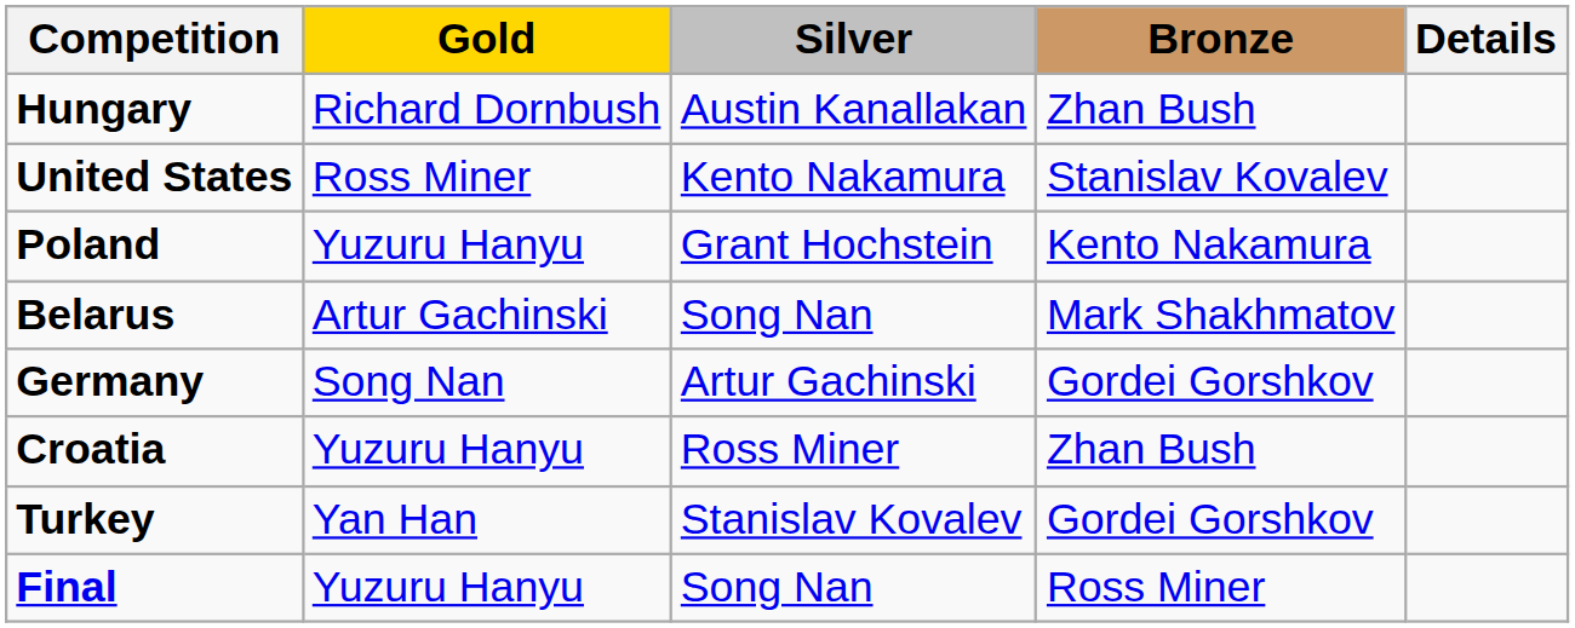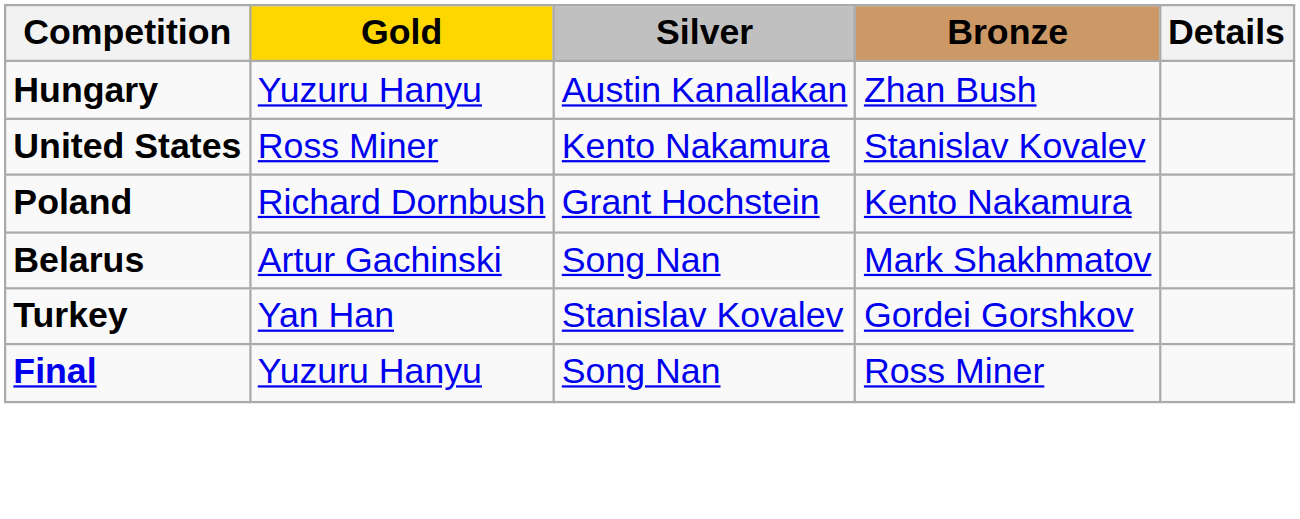 <table class="wikitable">
 <tr>
 <th>Competition</th>
 <td align=center bgcolor=gold><strong>Gold</strong></td>
 <td align=center bgcolor=silver><strong>Silver</strong></td>
 <td align=center bgcolor=cc9966><strong>Bronze</strong></td>
 <th>Details</th>
 </tr>
 <tr>
 <td><strong>Hungary</strong></td>
-<td> <a href='#'>Richard Dornbush</a></td>
+<td> <a href='#'>Yuzuru Hanyu</a></td>
 <td> <a href='#'>Austin Kanallakan</a></td>
 <td> <a href='#'>Zhan Bush</a></td>
 <td></td>
 </tr>
 <tr>
 <td><strong>United States</strong></td>
 <td> <a href='#'>Ross Miner</a></td>
 <td> <a href='#'>Kento Nakamura</a></td>
 <td> <a href='#'>Stanislav Kovalev</a></td>
 <td></td>
 </tr>
 <tr>
 <td><strong>Poland</strong></td>
-<td> <a href='#'>Yuzuru Hanyu</a></td>
+<td> <a href='#'>Richard Dornbush</a></td>
 <td> <a href='#'>Grant Hochstein</a></td>
 <td> <a href='#'>Kento Nakamura</a></td>
 <td></td>
 </tr>
 <tr>
 <td><strong>Belarus</strong></td>
 <td> <a href='#'>Artur Gachinski</a></td>
 <td> <a href='#'>Song Nan</a></td>
 <td> <a href='#'>Mark Shakhmatov</a></td>
-<td></td>
-</tr>
-<tr>
-<td><strong>Germany</strong></td>
-<td> <a href='#'>Song Nan</a></td>
-<td> <a href='#'>Artur Gachinski</a></td>
-<td> <a href='#'>Gordei Gorshkov</a></td>
-<td></td>
-</tr>
-<tr>
-<td><strong>Croatia</strong></td>
-<td> <a href='#'>Yuzuru Hanyu</a></td>
-<td> <a href='#'>Ross Miner</a></td>
-<td> <a href='#'>Zhan Bush</a></td>
 <td></td>
 </tr>
 <tr>
 <td><strong>Turkey</strong></td>
 <td> <a href='#'>Yan Han</a></td>
 <td> <a href='#'>Stanislav Kovalev</a></td>
 <td> <a href='#'>Gordei Gorshkov</a></td>
 <td></td>
 </tr>
 <tr>
 <td><strong><a href='#'>Final</a></strong></td>
 <td> <a href='#'>Yuzuru Hanyu</a></td>
 <td> <a href='#'>Song Nan</a></td>
 <td> <a href='#'>Ross Miner</a></td>
 <td></td>
 </tr>
 </table>
